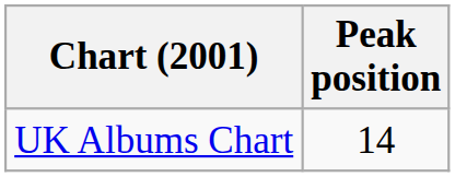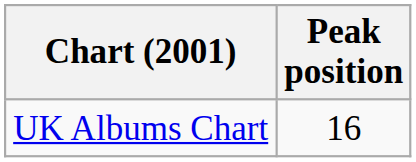 <table class="wikitable" border="1">
 <tr>
 <th scope="col">Chart (2001)</th>
 <th scope="col">Peak<br>position</th>
 </tr>
 <tr>
 <td><a href='#'>UK Albums Chart</a></td>
-<td style="text-align:center;">14</td>
+<td style="text-align:center;">16</td>
 </tr>
 </table>
